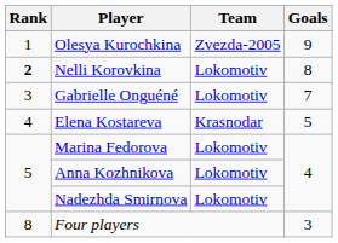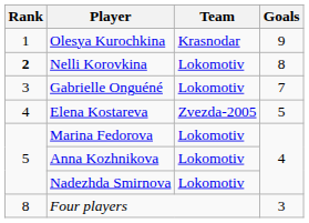 <table class="wikitable" style="text-align:center">
 <tr>
 <th>Rank</th>
 <th>Player</th>
 <th>Team</th>
 <th>Goals</th>
 </tr>
 <tr>
 <td>1</td>
 <td align=left> <a href='#'>Olesya Kurochkina</a></td>
-<td align=left><a href='#'>Zvezda-2005</a></td>
+<td align=left><a href='#'>Krasnodar</a></td>
 <td>9</td>
 </tr>
 <tr>
 <td><strong>2</strong></td>
 <td align=left> <a href='#'>Nelli Korovkina</a></td>
 <td align=left><a href='#'>Lokomotiv</a></td>
 <td>8</td>
 </tr>
 <tr>
 <td>3</td>
 <td align=left> <a href='#'>Gabrielle Onguéné</a></td>
 <td align=left><a href='#'>Lokomotiv</a></td>
 <td>7</td>
 </tr>
 <tr>
 <td>4</td>
 <td align=left> <a href='#'>Elena Kostareva</a></td>
-<td align=left><a href='#'>Krasnodar</a></td>
+<td align=left><a href='#'>Zvezda-2005</a></td>
 <td>5</td>
 </tr>
 <tr>
 <td rowspan=3>5</td>
 <td align=left> <a href='#'>Marina Fedorova</a></td>
 <td align=left><a href='#'>Lokomotiv</a></td>
 <td rowspan=3>4</td>
 </tr>
 <tr>
 <td align=left> <a href='#'>Anna Kozhnikova</a></td>
 <td align=left><a href='#'>Lokomotiv</a></td>
 </tr>
 <tr>
 <td align=left> <a href='#'>Nadezhda Smirnova</a></td>
 <td align=left><a href='#'>Lokomotiv</a></td>
 </tr>
 <tr>
 <td>8</td>
 <td colspan=2 align=left><em>Four players</em></td>
 <td>3</td>
 </tr>
 </table>
